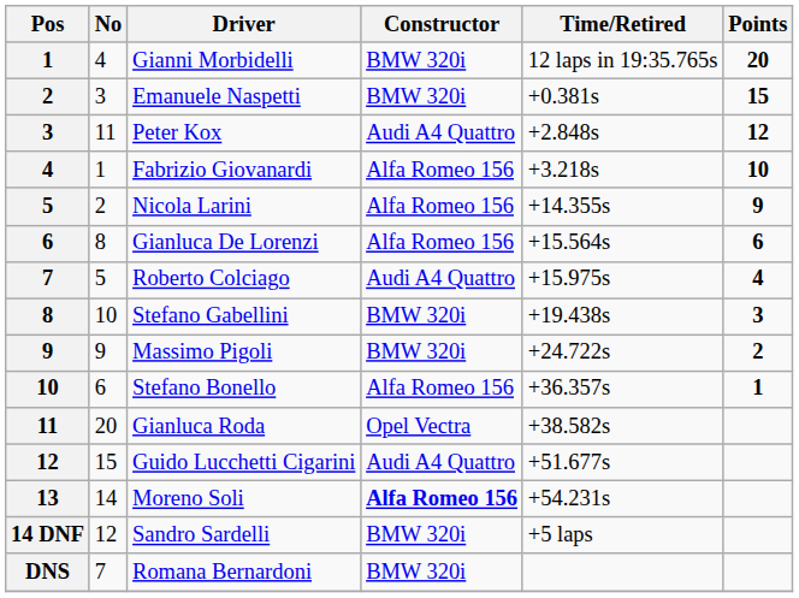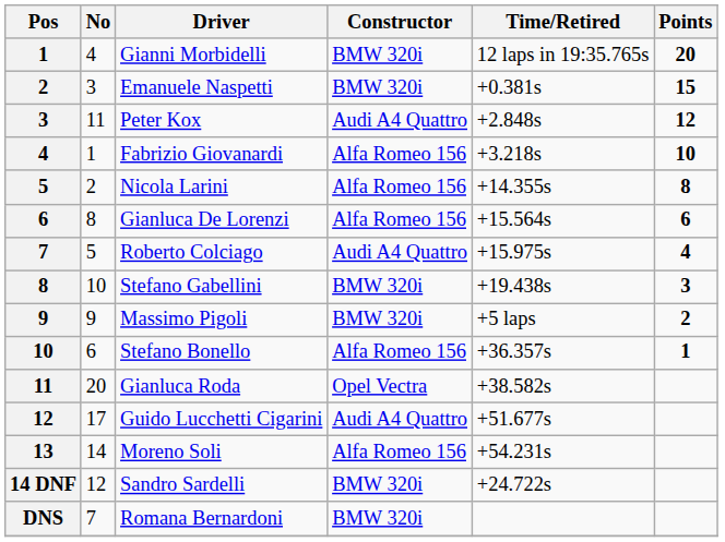 <table class="wikitable" style="font-size: 80%;">
 <tr>
 <th>Pos</th>
 <th>No</th>
 <th>Driver</th>
 <th>Constructor</th>
 <th>Time/Retired</th>
 <th>Points</th>
 </tr>
 <tr>
 <th>1</th>
 <td>4</td>
 <td> <a href='#'>Gianni Morbidelli</a></td>
 <td><a href='#'>BMW 320i</a></td>
 <td>12 laps in 19:35.765s</td>
 <td style="text-align:center"><strong>20</strong></td>
 </tr>
 <tr>
 <th>2</th>
 <td>3</td>
 <td> <a href='#'>Emanuele Naspetti</a></td>
 <td><a href='#'>BMW 320i</a></td>
 <td>+0.381s</td>
 <td style="text-align:center"><strong>15</strong></td>
 </tr>
 <tr>
 <th>3</th>
 <td>11</td>
 <td> <a href='#'>Peter Kox</a></td>
 <td><a href='#'>Audi A4 Quattro</a></td>
 <td>+2.848s</td>
 <td style="text-align:center"><strong>12</strong></td>
 </tr>
 <tr>
 <th>4</th>
 <td>1</td>
 <td> <a href='#'>Fabrizio Giovanardi</a></td>
 <td><a href='#'>Alfa Romeo 156</a></td>
 <td>+3.218s</td>
 <td style="text-align:center"><strong>10</strong></td>
 </tr>
 <tr>
 <th>5</th>
 <td>2</td>
 <td> <a href='#'>Nicola Larini</a></td>
 <td><a href='#'>Alfa Romeo 156</a></td>
 <td>+14.355s</td>
-<td style="text-align:center"><strong>9</strong></td>
+<td style="text-align:center"><strong>8</strong></td>
 </tr>
 <tr>
 <th>6</th>
 <td>8</td>
 <td> <a href='#'>Gianluca De Lorenzi</a></td>
 <td><a href='#'>Alfa Romeo 156</a></td>
 <td>+15.564s</td>
 <td style="text-align:center"><strong>6</strong></td>
 </tr>
 <tr>
 <th>7</th>
 <td>5</td>
 <td> <a href='#'>Roberto Colciago</a></td>
 <td><a href='#'>Audi A4 Quattro</a></td>
 <td>+15.975s</td>
 <td style="text-align:center"><strong>4</strong></td>
 </tr>
 <tr>
 <th>8</th>
 <td>10</td>
 <td> <a href='#'>Stefano Gabellini</a></td>
 <td><a href='#'>BMW 320i</a></td>
 <td>+19.438s</td>
 <td style="text-align:center"><strong>3</strong></td>
 </tr>
 <tr>
 <th>9</th>
 <td>9</td>
 <td> <a href='#'>Massimo Pigoli</a></td>
 <td><a href='#'>BMW 320i</a></td>
-<td>+24.722s</td>
+<td>+5 laps</td>
 <td style="text-align:center"><strong>2</strong></td>
 </tr>
 <tr>
 <th>10</th>
 <td>6</td>
 <td> <a href='#'>Stefano Bonello</a></td>
 <td><a href='#'>Alfa Romeo 156</a></td>
 <td>+36.357s</td>
 <td style="text-align:center"><strong>1</strong></td>
 </tr>
 <tr>
 <th>11</th>
 <td>20</td>
 <td> <a href='#'>Gianluca Roda</a></td>
 <td><a href='#'>Opel Vectra</a></td>
 <td>+38.582s</td>
 <td></td>
 </tr>
 <tr>
 <th>12</th>
-<td>15</td>
+<td>17</td>
 <td> <a href='#'>Guido Lucchetti Cigarini</a></td>
 <td><a href='#'>Audi A4 Quattro</a></td>
 <td>+51.677s</td>
 <td></td>
 </tr>
 <tr>
 <th>13</th>
 <td>14</td>
 <td> <a href='#'>Moreno Soli</a></td>
-<td><strong><a href='#'>Alfa Romeo 156</a></strong></td>
+<td><a href='#'>Alfa Romeo 156</a></td>
 <td>+54.231s</td>
 <td></td>
 </tr>
 <tr>
 <th>14 DNF</th>
 <td>12</td>
 <td> <a href='#'>Sandro Sardelli</a></td>
 <td><a href='#'>BMW 320i</a></td>
-<td>+5 laps</td>
+<td>+24.722s</td>
 <td></td>
 </tr>
 <tr>
 <th>DNS</th>
 <td>7</td>
 <td> <a href='#'>Romana Bernardoni</a></td>
 <td><a href='#'>BMW 320i</a></td>
 <td></td>
 <td></td>
 </tr>
 <tr>
 </tr>
 </table>
